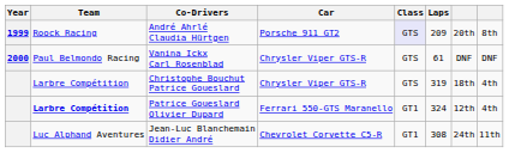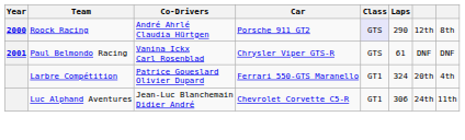 <table class="wikitable" style="text-align:center; font-size:90%">
 <tr>
 <th>Year</th>
 <th>Team</th>
 <th>Co-Drivers</th>
 <th>Car</th>
 <th>Class</th>
 <th>Laps</th>
 <th></th>
 <th></th>
 </tr>
 <tr>
-<th><a href='#'>1999</a></th>
+<th><a href='#'>2000</a></th>
 <td align="left"> <a href='#'>Roock Racing</a></td>
 <td align="left"> <a href='#'>André Ahrlé</a><br> <a href='#'>Claudia Hürtgen</a></td>
 <td align="left"><a href='#'>Porsche 911 GT2</a></td>
 <td style="background: lavender;">GTS</td>
-<td>209</td>
-<td>20th</td>
+<td>290</td>
+<td>12th</td>
 <td>8th</td>
 </tr>
 <tr>
-<th><a href='#'>2000</a></th>
+<th><a href='#'>2001</a></th>
 <td align="left"> <a href='#'>Paul Belmondo</a> Racing</td>
 <td align="left"> <a href='#'>Vanina Ickx</a><br> <a href='#'>Carl Rosenblad</a></td>
 <td align="left"><a href='#'>Chrysler Viper GTS-R</a></td>
 <td>GTS</td>
 <td>61</td>
 <td>DNF</td>
 <td>DNF</td>
 </tr>
 <tr>
 <th></th>
 <td align="left"> <a href='#'>Larbre Compétition</a></td>
-<td align="left"> <a href='#'>Christophe Bouchut</a><br> <a href='#'>Patrice Goueslard</a></td>
-<td align="left"><a href='#'>Chrysler Viper GTS-R</a></td>
-<td>GTS</td>
-<td>319</td>
-<td>18th</td>
-<td>4th</td>
-</tr>
-<tr>
-<th></th>
-<td align="left"><strong> <a href='#'>Larbre Compétition</a></strong></td>
 <td align="left"> <a href='#'>Patrice Goueslard</a><br> <a href='#'>Olivier Dupard</a></td>
 <td align="left"><a href='#'>Ferrari 550-GTS Maranello</a></td>
 <td>GT1</td>
 <td>324</td>
-<td>12th</td>
+<td>20th</td>
 <td>4th</td>
 </tr>
 <tr>
 <th></th>
 <td align="left"> <a href='#'>Luc Alphand</a> Aventures</td>
 <td align="left"> Jean-Luc Blanchemain<br> <a href='#'>Didier André</a></td>
 <td align="left"><a href='#'>Chevrolet Corvette C5-R</a></td>
 <td>GT1</td>
-<td>308</td>
+<td>306</td>
 <td>24th</td>
 <td>11th</td>
 </tr>
 </table>
